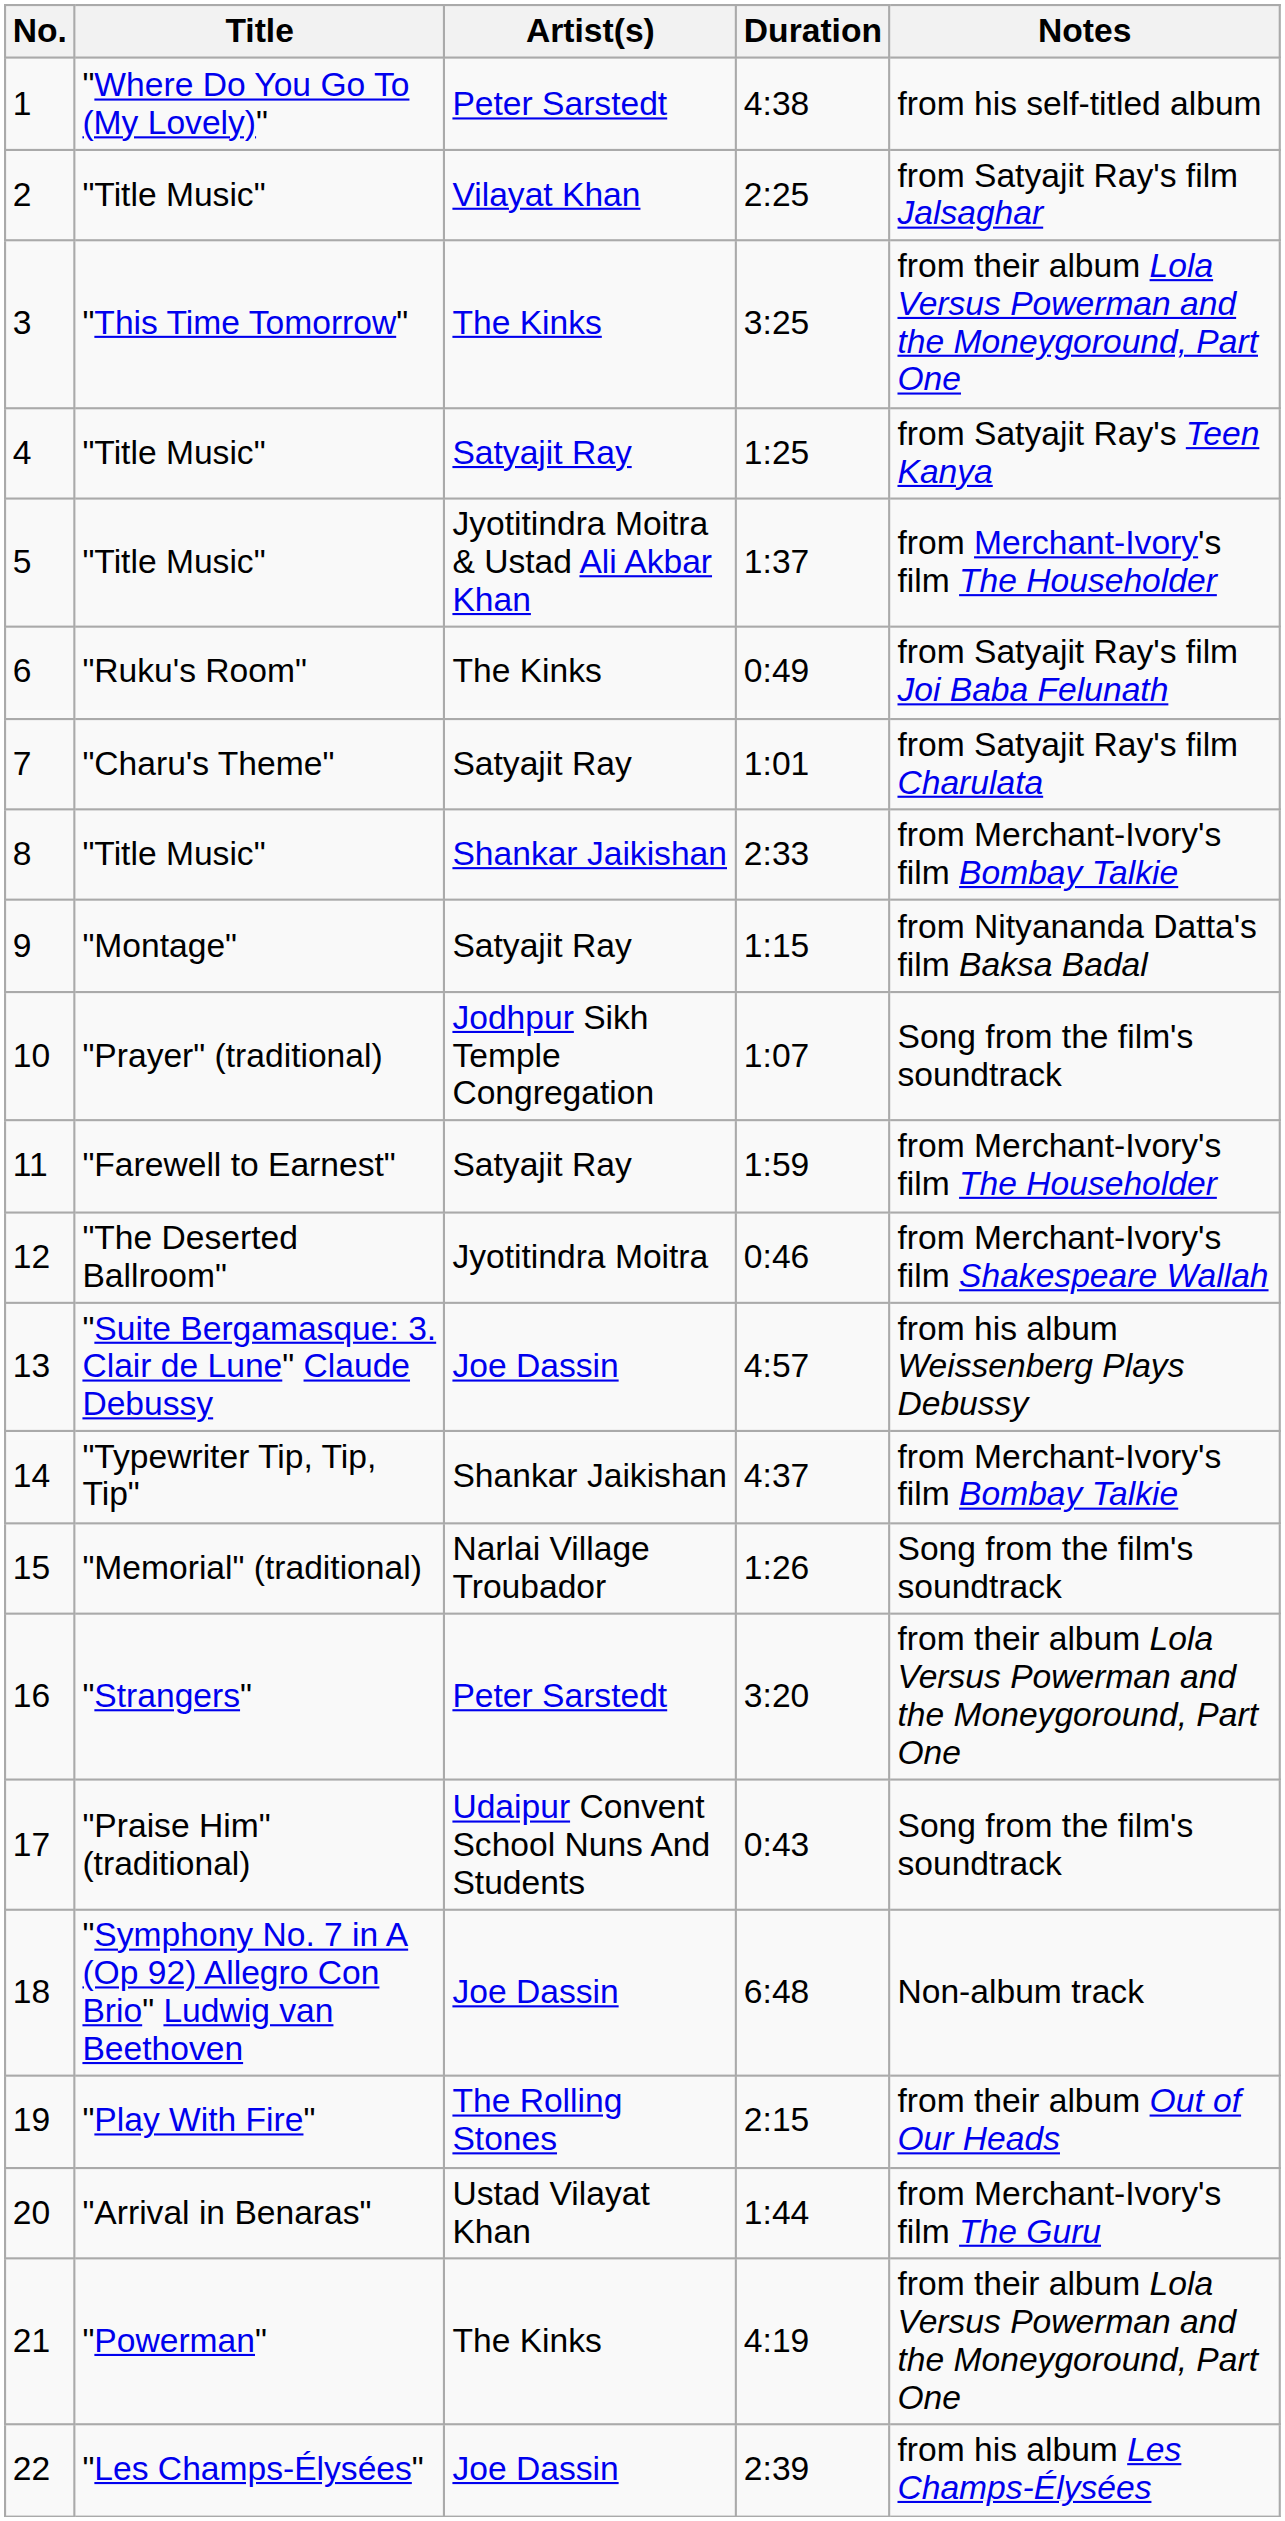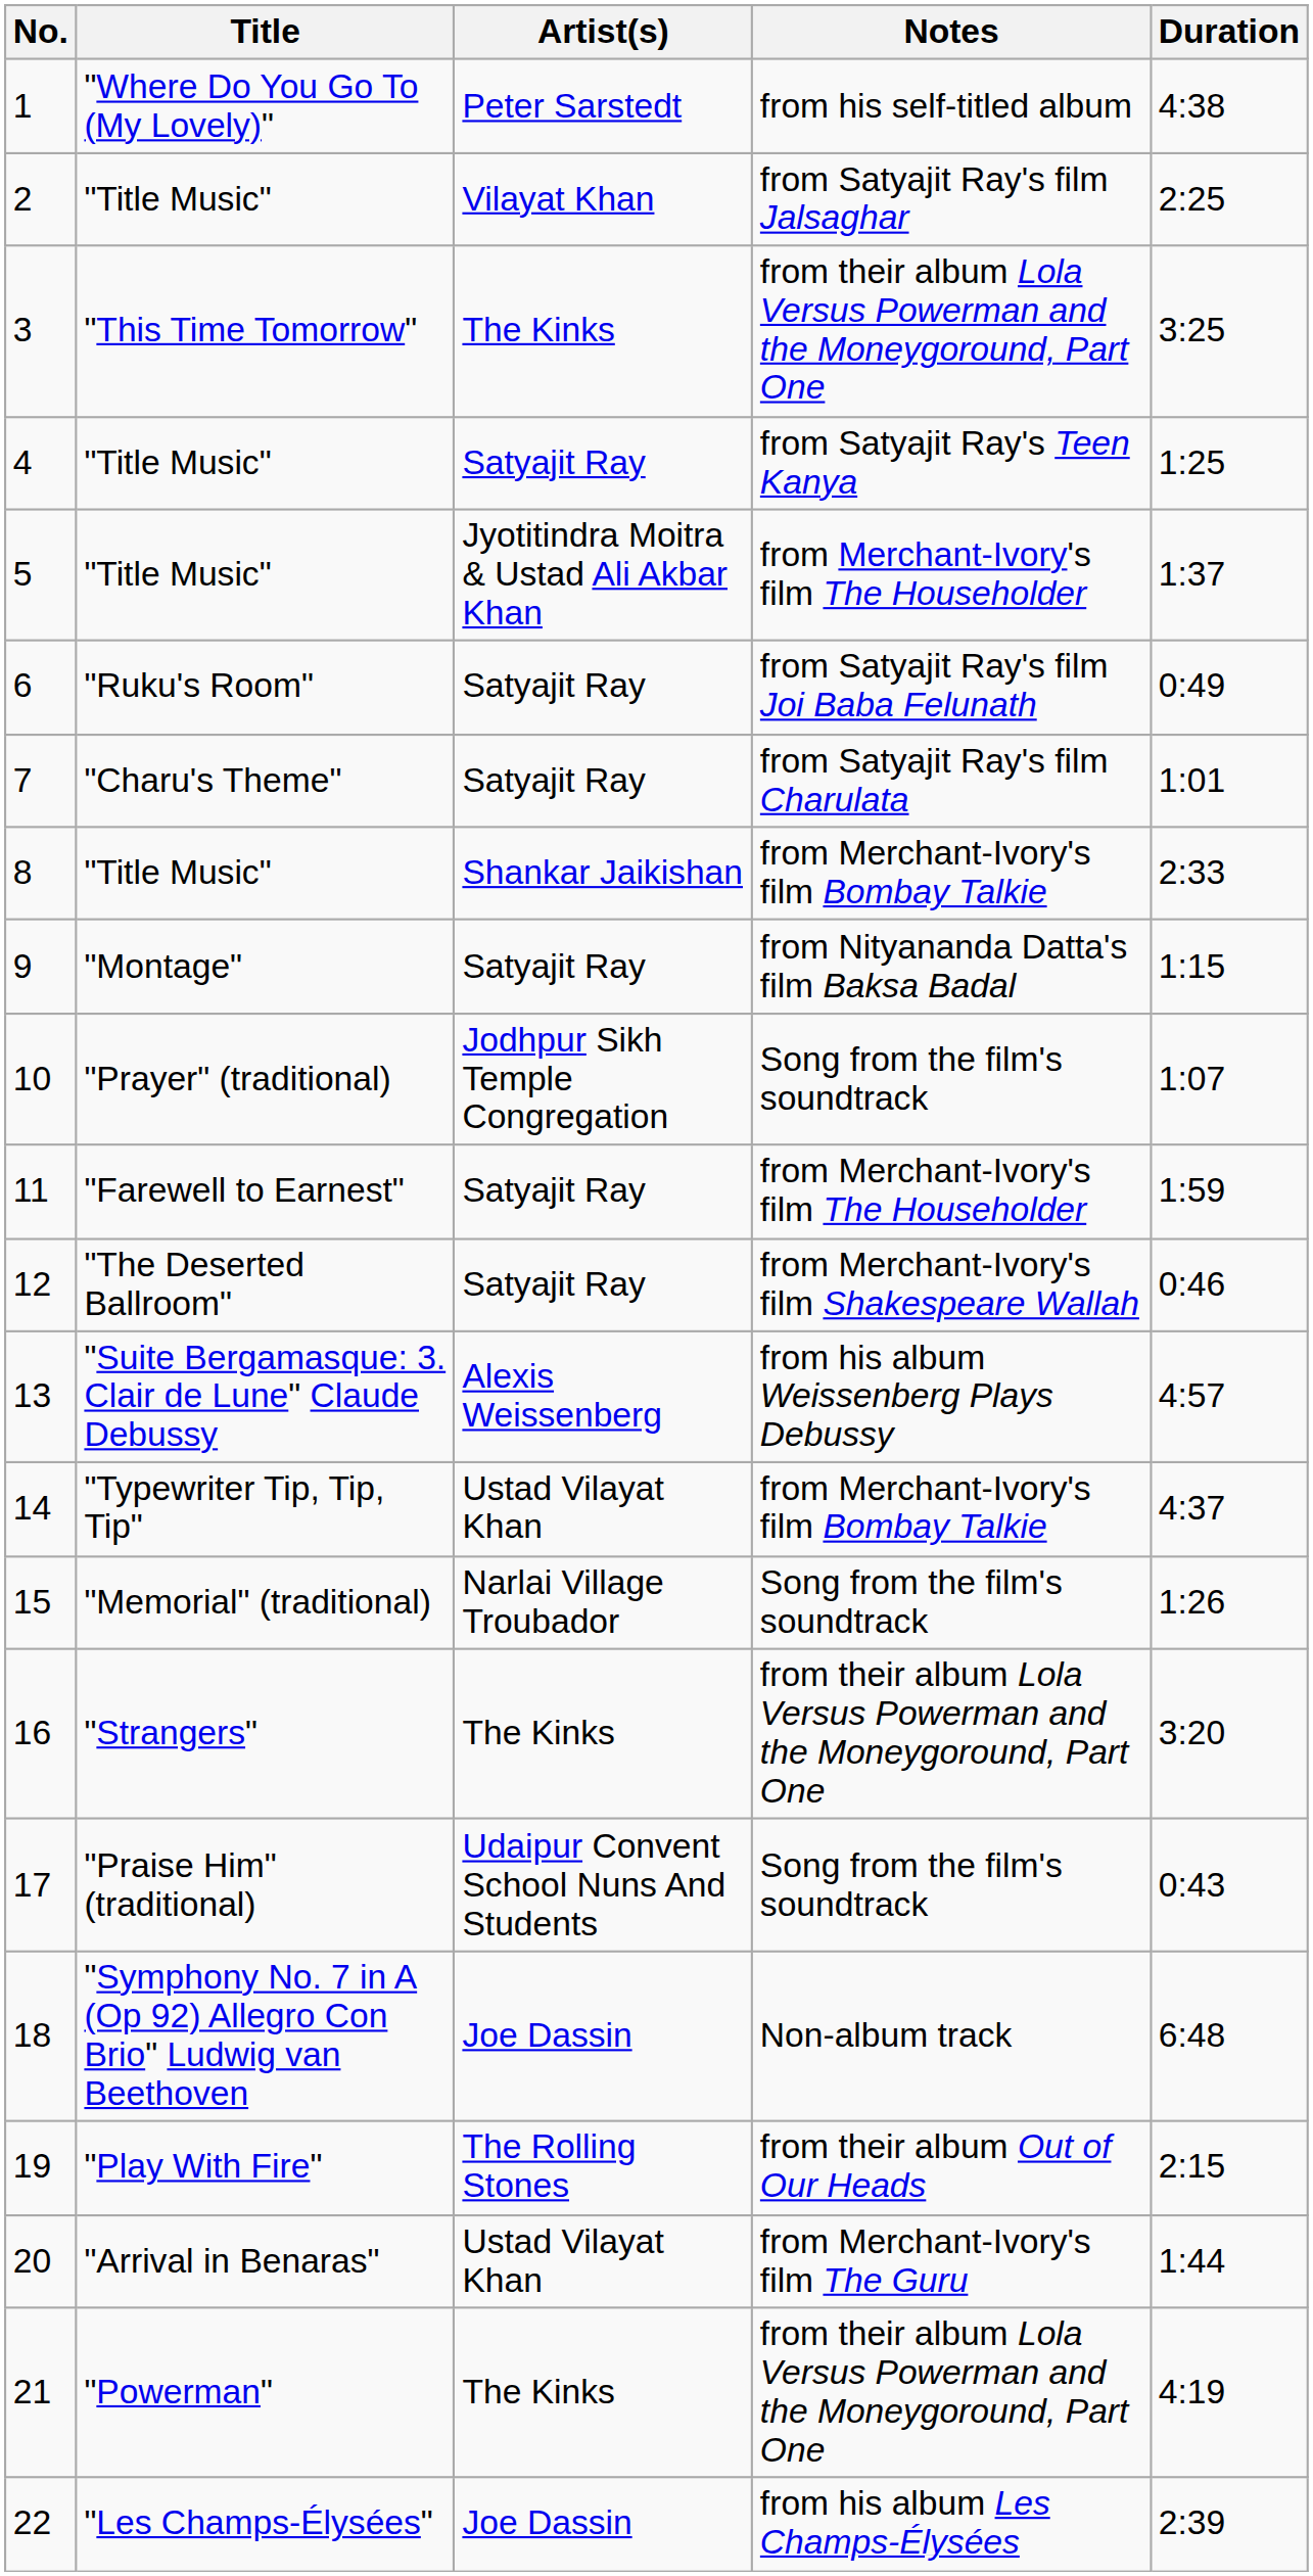 <table class="wikitable">
 <tr>
 <th>No.</th>
 <th>Title</th>
 <th>Artist(s)</th>
+<th>Notes</th>
 <th>Duration</th>
-<th>Notes</th>
 </tr>
 <tr>
 <td>1</td>
 <td>"<a href='#'>Where Do You Go To (My Lovely)</a>"</td>
 <td><a href='#'>Peter Sarstedt</a></td>
+<td>from his self-titled album</td>
 <td>4:38</td>
-<td>from his self-titled album</td>
 </tr>
 <tr>
 <td>2</td>
 <td>"Title Music"</td>
 <td><a href='#'>Vilayat Khan</a></td>
+<td>from Satyajit Ray's film <em><a href='#'>Jalsaghar</a></em></td>
 <td>2:25</td>
-<td>from Satyajit Ray's film <em><a href='#'>Jalsaghar</a></em></td>
 </tr>
 <tr>
 <td>3</td>
 <td>"<a href='#'>This Time Tomorrow</a>"</td>
 <td><a href='#'>The Kinks</a></td>
+<td>from their album <em><a href='#'>Lola Versus Powerman and the Moneygoround, Part One</a></em></td>
 <td>3:25</td>
-<td>from their album <em><a href='#'>Lola Versus Powerman and the Moneygoround, Part One</a></em></td>
 </tr>
 <tr>
 <td>4</td>
 <td>"Title Music"</td>
 <td><a href='#'>Satyajit Ray</a></td>
+<td>from Satyajit Ray's <em><a href='#'>Teen Kanya</a></em></td>
 <td>1:25</td>
-<td>from Satyajit Ray's <em><a href='#'>Teen Kanya</a></em></td>
 </tr>
 <tr>
 <td>5</td>
 <td>"Title Music"</td>
 <td>Jyotitindra Moitra & Ustad <a href='#'>Ali Akbar Khan</a></td>
+<td>from <a href='#'>Merchant-Ivory</a>'s film <em><a href='#'>The Householder</a></em></td>
 <td>1:37</td>
-<td>from <a href='#'>Merchant-Ivory</a>'s film <em><a href='#'>The Householder</a></em></td>
 </tr>
 <tr>
 <td>6</td>
 <td>"Ruku's Room"</td>
-<td>The Kinks</td>
+<td>Satyajit Ray</td>
+<td>from Satyajit Ray's film <em><a href='#'>Joi Baba Felunath</a></em></td>
 <td>0:49</td>
-<td>from Satyajit Ray's film <em><a href='#'>Joi Baba Felunath</a></em></td>
 </tr>
 <tr>
 <td>7</td>
 <td>"Charu's Theme"</td>
 <td>Satyajit Ray</td>
+<td>from Satyajit Ray's film <em><a href='#'>Charulata</a></em></td>
 <td>1:01</td>
-<td>from Satyajit Ray's film <em><a href='#'>Charulata</a></em></td>
 </tr>
 <tr>
 <td>8</td>
 <td>"Title Music"</td>
 <td><a href='#'>Shankar Jaikishan</a></td>
+<td>from Merchant-Ivory's film <em><a href='#'>Bombay Talkie</a></em></td>
 <td>2:33</td>
-<td>from Merchant-Ivory's film <em><a href='#'>Bombay Talkie</a></em></td>
 </tr>
 <tr>
 <td>9</td>
 <td>"Montage"</td>
 <td>Satyajit Ray</td>
+<td>from Nityananda Datta's film <em>Baksa Badal</em></td>
 <td>1:15</td>
-<td>from Nityananda Datta's film <em>Baksa Badal</em></td>
 </tr>
 <tr>
 <td>10</td>
 <td>"Prayer" (traditional)</td>
 <td><a href='#'>Jodhpur</a> Sikh Temple Congregation</td>
+<td>Song from the film's soundtrack</td>
 <td>1:07</td>
-<td>Song from the film's soundtrack</td>
 </tr>
 <tr>
 <td>11</td>
 <td>"Farewell to Earnest"</td>
 <td>Satyajit Ray</td>
+<td>from Merchant-Ivory's film <em><a href='#'>The Householder</a></em></td>
 <td>1:59</td>
-<td>from Merchant-Ivory's film <em><a href='#'>The Householder</a></em></td>
 </tr>
 <tr>
 <td>12</td>
 <td>"The Deserted Ballroom"</td>
-<td>Jyotitindra Moitra</td>
+<td>Satyajit Ray</td>
+<td>from Merchant-Ivory's film <em><a href='#'>Shakespeare Wallah</a></em></td>
 <td>0:46</td>
-<td>from Merchant-Ivory's film <em><a href='#'>Shakespeare Wallah</a></em></td>
 </tr>
 <tr>
 <td>13</td>
 <td>"<a href='#'>Suite Bergamasque: 3. Clair de Lune</a>" <a href='#'>Claude Debussy</a></td>
-<td><a href='#'>Joe Dassin</a></td>
+<td><a href='#'>Alexis Weissenberg</a></td>
+<td>from his album <em>Weissenberg Plays Debussy</em></td>
 <td>4:57</td>
-<td>from his album <em>Weissenberg Plays Debussy</em></td>
 </tr>
 <tr>
 <td>14</td>
 <td>"Typewriter Tip, Tip, Tip"</td>
-<td>Shankar Jaikishan</td>
+<td>Ustad Vilayat Khan</td>
+<td>from Merchant-Ivory's film <em><a href='#'>Bombay Talkie</a></em></td>
 <td>4:37</td>
-<td>from Merchant-Ivory's film <em><a href='#'>Bombay Talkie</a></em></td>
 </tr>
 <tr>
 <td>15</td>
 <td>"Memorial" (traditional)</td>
 <td>Narlai Village Troubador</td>
+<td>Song from the film's soundtrack</td>
 <td>1:26</td>
-<td>Song from the film's soundtrack</td>
 </tr>
 <tr>
 <td>16</td>
 <td>"<a href='#'>Strangers</a>"</td>
-<td><a href='#'>Peter Sarstedt</a></td>
+<td>The Kinks</td>
+<td>from their album <em>Lola Versus Powerman and the Moneygoround, Part One</em></td>
 <td>3:20</td>
-<td>from their album <em>Lola Versus Powerman and the Moneygoround, Part One</em></td>
 </tr>
 <tr>
 <td>17</td>
 <td>"Praise Him" (traditional)</td>
 <td><a href='#'>Udaipur</a> Convent School Nuns And Students</td>
+<td>Song from the film's soundtrack</td>
 <td>0:43</td>
-<td>Song from the film's soundtrack</td>
 </tr>
 <tr>
 <td>18</td>
 <td>"<a href='#'>Symphony No. 7 in A (Op 92) Allegro Con Brio</a>" <a href='#'>Ludwig van Beethoven</a></td>
 <td><a href='#'>Joe Dassin</a></td>
+<td>Non-album track</td>
 <td>6:48</td>
-<td>Non-album track</td>
 </tr>
 <tr>
 <td>19</td>
 <td>"<a href='#'>Play With Fire</a>"</td>
 <td><a href='#'>The Rolling Stones</a></td>
+<td>from their album <em><a href='#'>Out of Our Heads</a></em></td>
 <td>2:15</td>
-<td>from their album <em><a href='#'>Out of Our Heads</a></em></td>
 </tr>
 <tr>
 <td>20</td>
 <td>"Arrival in Benaras"</td>
 <td>Ustad Vilayat Khan</td>
+<td>from Merchant-Ivory's film <em><a href='#'>The Guru</a></em></td>
 <td>1:44</td>
-<td>from Merchant-Ivory's film <em><a href='#'>The Guru</a></em></td>
 </tr>
 <tr>
 <td>21</td>
 <td>"<a href='#'>Powerman</a>"</td>
 <td>The Kinks</td>
+<td>from their album <em>Lola Versus Powerman and the Moneygoround, Part One</em></td>
 <td>4:19</td>
-<td>from their album <em>Lola Versus Powerman and the Moneygoround, Part One</em></td>
 </tr>
 <tr>
 <td>22</td>
 <td>"<a href='#'>Les Champs-Élysées</a>"</td>
 <td><a href='#'>Joe Dassin</a></td>
+<td>from his album <em><a href='#'>Les Champs-Élysées</a></em></td>
 <td>2:39</td>
-<td>from his album <em><a href='#'>Les Champs-Élysées</a></em></td>
 </tr>
 </table>
